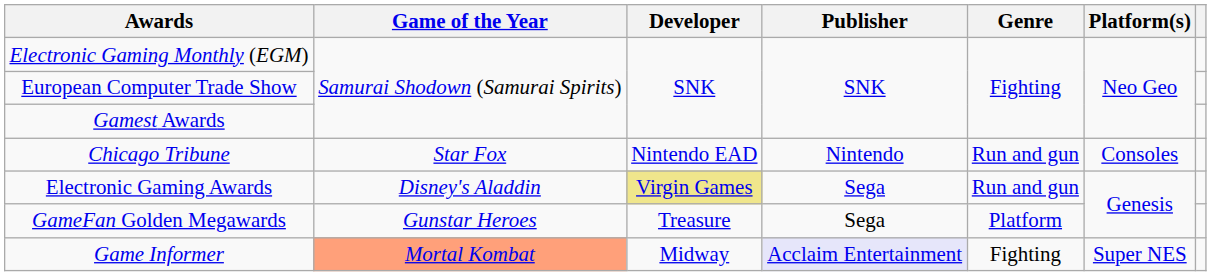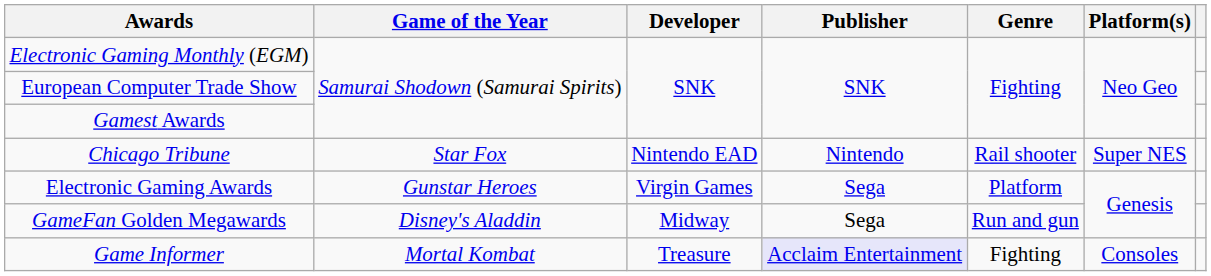 <table class="wikitable sortable" style="text-align:center;">
 <tr>
 <th>Awards</th>
 <th><a href='#'>Game of the Year</a></th>
 <th>Developer</th>
 <th>Publisher</th>
 <th>Genre</th>
 <th>Platform(s)</th>
 <th class="unsortable"></th>
 </tr>
 <tr>
 <td><em><a href='#'>Electronic Gaming Monthly</a></em> (<em>EGM</em>)</td>
 <td rowspan="3"><em><a href='#'>Samurai Shodown</a></em> (<em>Samurai Spirits</em>)</td>
 <td rowspan="3"><a href='#'>SNK</a></td>
 <td rowspan="3"><a href='#'>SNK</a></td>
 <td rowspan="3"><a href='#'>Fighting</a></td>
 <td rowspan="3"><a href='#'>Neo Geo</a></td>
 <td></td>
 </tr>
 <tr>
 <td><a href='#'>European Computer Trade Show</a></td>
 <td></td>
 </tr>
 <tr>
 <td><a href='#'><em>Gamest</em> Awards</a></td>
 <td></td>
 </tr>
 <tr>
 <td><em><a href='#'>Chicago Tribune</a></em></td>
 <td><em><a href='#'>Star Fox</a></em></td>
 <td><a href='#'>Nintendo EAD</a></td>
 <td><a href='#'>Nintendo</a></td>
-<td><a href='#'>Run and gun</a></td>
-<td><a href='#'>Consoles</a></td>
+<td><a href='#'>Rail shooter</a></td>
+<td><a href='#'>Super NES</a></td>
 <td></td>
 </tr>
 <tr>
 <td><a href='#'>Electronic Gaming Awards</a></td>
-<td><em><a href='#'>Disney's Aladdin</a></em></td>
-<td style="background: khaki;"><a href='#'>Virgin Games</a></td>
+<td><em><a href='#'>Gunstar Heroes</a></em></td>
+<td><a href='#'>Virgin Games</a></td>
 <td><a href='#'>Sega</a></td>
-<td><a href='#'>Run and gun</a></td>
+<td><a href='#'>Platform</a></td>
 <td rowspan="2"><a href='#'>Genesis</a></td>
 <td></td>
 </tr>
 <tr>
 <td><a href='#'><em>GameFan</em> Golden Megawards</a></td>
-<td><em><a href='#'>Gunstar Heroes</a></em></td>
-<td><a href='#'>Treasure</a></td>
+<td><em><a href='#'>Disney's Aladdin</a></em></td>
+<td><a href='#'>Midway</a></td>
 <td>Sega</td>
-<td><a href='#'>Platform</a></td>
+<td><a href='#'>Run and gun</a></td>
 <td></td>
 </tr>
 <tr>
 <td><em><a href='#'>Game Informer</a></em></td>
-<td style="background: lightsalmon;"><em><a href='#'>Mortal Kombat</a></em></td>
-<td><a href='#'>Midway</a></td>
+<td><em><a href='#'>Mortal Kombat</a></em></td>
+<td><a href='#'>Treasure</a></td>
 <td style="background: lavender;"><a href='#'>Acclaim Entertainment</a></td>
 <td>Fighting</td>
-<td><a href='#'>Super NES</a></td>
+<td><a href='#'>Consoles</a></td>
 <td></td>
 </tr>
 </table>
